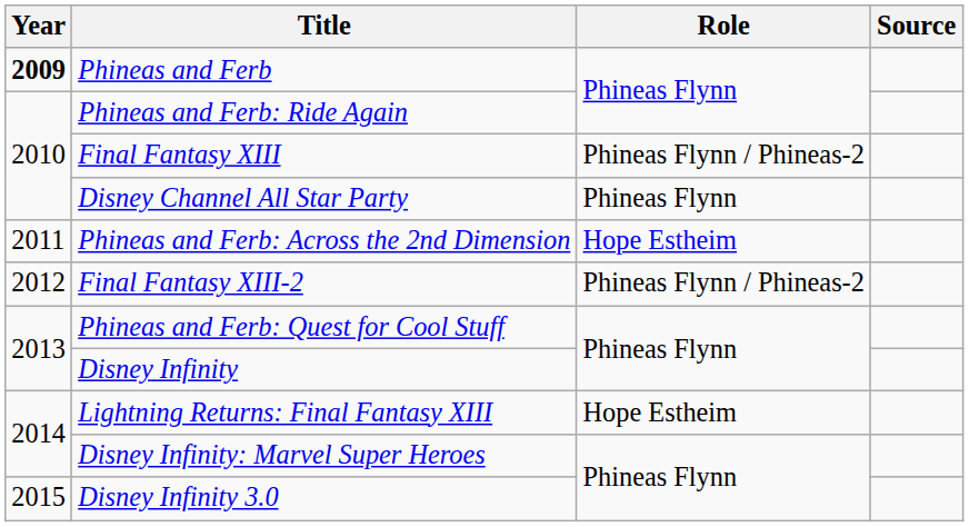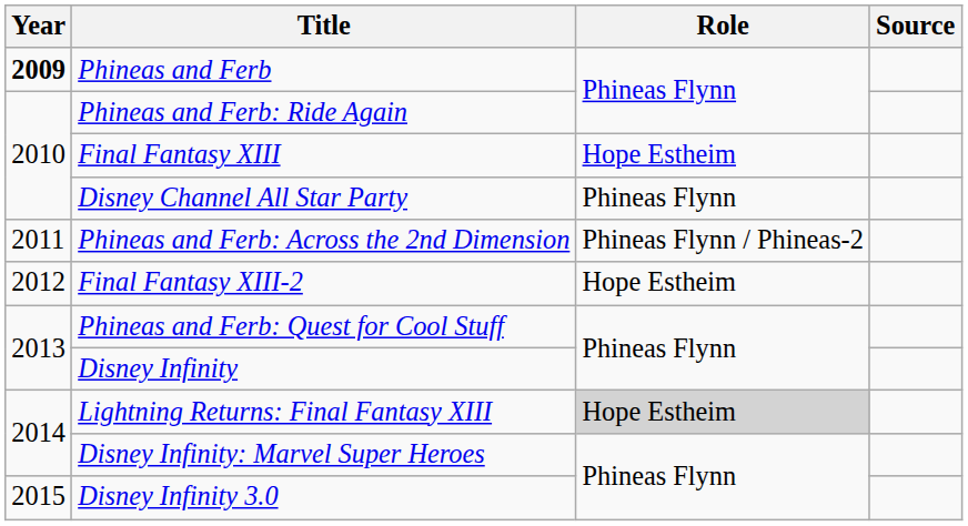 <table class="wikitable sortable">
 <tr>
 <th>Year</th>
 <th>Title</th>
 <th>Role</th>
 <th>Source</th>
 </tr>
 <tr>
 <td><strong>2009</strong></td>
 <td><em><a href='#'>Phineas and Ferb</a></em></td>
 <td rowspan="2"><a href='#'>Phineas Flynn</a></td>
 <td></td>
 </tr>
 <tr>
 <td rowspan="3">2010</td>
 <td><em><a href='#'>Phineas and Ferb: Ride Again</a></em></td>
 <td></td>
 </tr>
 <tr>
 <td><em><a href='#'>Final Fantasy XIII</a></em></td>
-<td>Phineas Flynn / Phineas-2</td>
+<td><a href='#'>Hope Estheim</a></td>
 <td></td>
 </tr>
 <tr>
 <td><em><a href='#'>Disney Channel All Star Party</a></em></td>
 <td>Phineas Flynn</td>
 <td></td>
 </tr>
 <tr>
 <td>2011</td>
 <td><em><a href='#'>Phineas and Ferb: Across the 2nd Dimension</a></em></td>
-<td><a href='#'>Hope Estheim</a></td>
+<td>Phineas Flynn / Phineas-2</td>
 <td></td>
 </tr>
 <tr>
 <td>2012</td>
 <td><em><a href='#'>Final Fantasy XIII-2</a></em></td>
-<td>Phineas Flynn / Phineas-2</td>
+<td>Hope Estheim</td>
 <td></td>
 </tr>
 <tr>
 <td rowspan="2">2013</td>
 <td><em><a href='#'>Phineas and Ferb: Quest for Cool Stuff</a></em></td>
 <td rowspan="2">Phineas Flynn</td>
 <td></td>
 </tr>
 <tr>
 <td><em><a href='#'>Disney Infinity</a></em></td>
 <td></td>
 </tr>
 <tr>
 <td rowspan="2">2014</td>
 <td><em><a href='#'>Lightning Returns: Final Fantasy XIII</a></em></td>
-<td>Hope Estheim</td>
+<td style="background: lightgrey;">Hope Estheim</td>
 <td></td>
 </tr>
 <tr>
 <td><em><a href='#'>Disney Infinity: Marvel Super Heroes</a></em></td>
 <td rowspan="2">Phineas Flynn</td>
 <td></td>
 </tr>
 <tr>
 <td>2015</td>
 <td><em><a href='#'>Disney Infinity 3.0</a></em></td>
 <td></td>
 </tr>
 </table>
